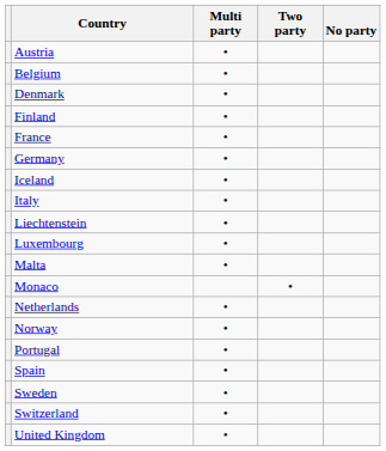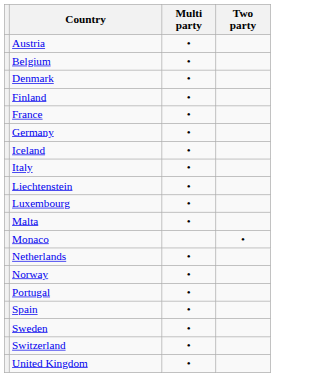 <table class="wikitable" style="text-align:center">
 <tr>
 <th></th>
 <th width="210">Country</th>
 <th width="70">Multi party</th>
 <th width="70">Two party</th>
-<th><br>No party</th>
 </tr>
 <tr>
 <th></th>
 <td style="text-align:left"><a href='#'>Austria</a></td>
 <td>•</td>
-<td></td>
 <td></td>
 </tr>
 <tr>
 <th></th>
 <td style="text-align:left"><a href='#'>Belgium</a></td>
 <td>•</td>
 <td></td>
-<td></td>
 </tr>
 <tr>
 <th></th>
 <td style="text-align:left"><a href='#'>Denmark</a></td>
 <td>•</td>
-<td></td>
 <td></td>
 </tr>
 <tr>
 <th></th>
 <td style="text-align:left"><a href='#'>Finland</a></td>
 <td>•</td>
 <td></td>
-<td></td>
 </tr>
 <tr>
 <th></th>
 <td style="text-align:left"><a href='#'>France</a></td>
 <td>•</td>
-<td></td>
 <td></td>
 </tr>
 <tr>
 <th></th>
 <td style="text-align:left"><a href='#'>Germany</a></td>
 <td>•</td>
 <td></td>
-<td></td>
 </tr>
 <tr>
 <th></th>
 <td style="text-align:left"><a href='#'>Iceland</a></td>
 <td>•</td>
-<td></td>
 <td></td>
 </tr>
 <tr>
 <th></th>
 <td style="text-align:left"><a href='#'>Italy</a></td>
 <td>•</td>
 <td></td>
-<td></td>
 </tr>
 <tr>
 <th></th>
 <td style="text-align:left"><a href='#'>Liechtenstein</a></td>
 <td>•</td>
-<td></td>
 <td></td>
 </tr>
 <tr>
 <th></th>
 <td style="text-align:left"><a href='#'>Luxembourg</a></td>
 <td>•</td>
 <td></td>
-<td></td>
 </tr>
 <tr>
 <th></th>
 <td style="text-align:left"><a href='#'>Malta</a></td>
 <td>•</td>
-<td></td>
 <td></td>
 </tr>
 <tr>
 <th></th>
 <td style="text-align:left"><a href='#'>Monaco</a></td>
 <td></td>
 <td>•</td>
-<td></td>
 </tr>
 <tr>
 <th></th>
 <td style="text-align:left"><a href='#'>Netherlands</a></td>
 <td>•</td>
-<td></td>
 <td></td>
 </tr>
 <tr>
 <th></th>
 <td style="text-align:left"><a href='#'>Norway</a></td>
 <td>•</td>
 <td></td>
-<td></td>
 </tr>
 <tr>
 <th></th>
 <td style="text-align:left"><a href='#'>Portugal</a></td>
 <td>•</td>
-<td></td>
 <td></td>
 </tr>
 <tr>
 <th></th>
 <td style="text-align:left"><a href='#'>Spain</a></td>
 <td>•</td>
 <td></td>
-<td></td>
 </tr>
 <tr>
 <th></th>
 <td style="text-align:left"><a href='#'>Sweden</a></td>
 <td>•</td>
-<td></td>
 <td></td>
 </tr>
 <tr>
 <th></th>
 <td style="text-align:left"><a href='#'>Switzerland</a></td>
 <td>•</td>
 <td></td>
-<td></td>
 </tr>
 <tr>
 <th></th>
 <td style="text-align:left"><a href='#'>United Kingdom</a></td>
 <td>•</td>
 <td></td>
-<td></td>
 </tr>
 </table>
